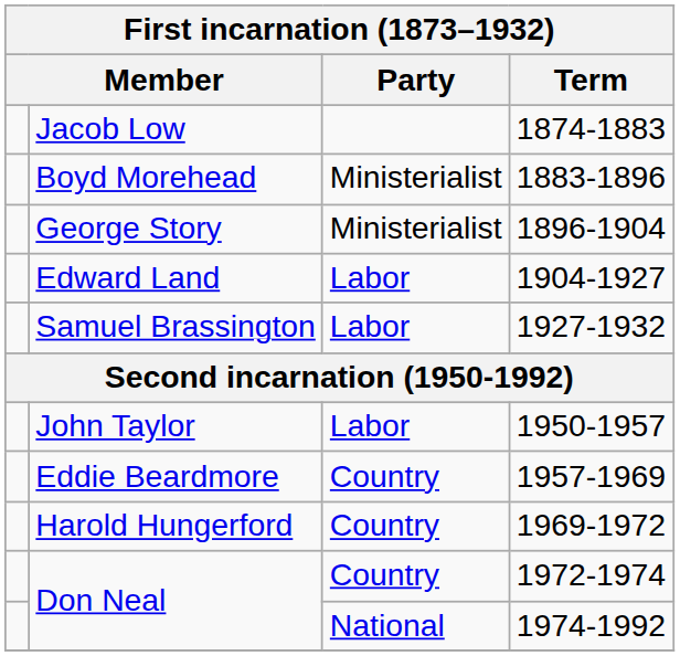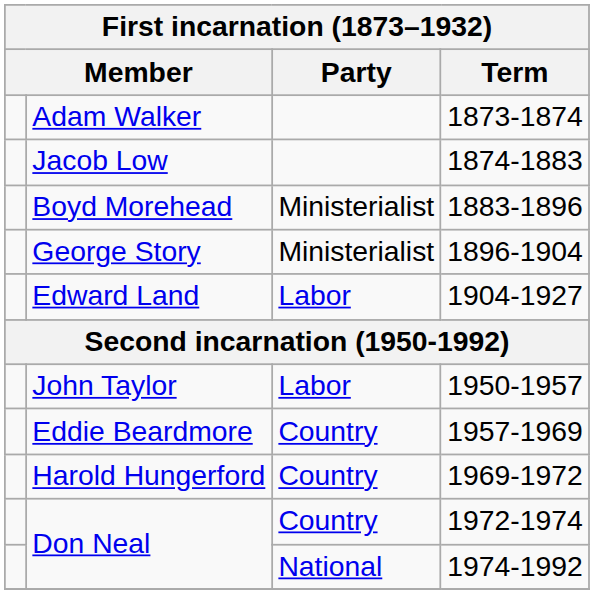 <table class="wikitable">
 <tr>
 <th colspan="4">First incarnation (1873–1932)</th>
 </tr>
 <tr>
 <th colspan="2">Member</th>
 <th>Party</th>
 <th>Term</th>
+</tr>
+<tr>
+<td> </td>
+<td><a href='#'>Adam Walker</a></td>
+<td></td>
+<td>1873-1874</td>
 </tr>
 <tr>
 <td> </td>
 <td><a href='#'>Jacob Low</a></td>
 <td></td>
 <td>1874-1883</td>
 </tr>
 <tr>
 <td> </td>
 <td><a href='#'>Boyd Morehead</a></td>
 <td>Ministerialist</td>
 <td>1883-1896</td>
 </tr>
 <tr>
 <td> </td>
 <td><a href='#'>George Story</a></td>
 <td>Ministerialist</td>
 <td>1896-1904</td>
 </tr>
 <tr>
 <td> </td>
 <td><a href='#'>Edward Land</a></td>
 <td><a href='#'>Labor</a></td>
 <td>1904-1927</td>
-</tr>
-<tr>
-<td> </td>
-<td><a href='#'>Samuel Brassington</a></td>
-<td><a href='#'>Labor</a></td>
-<td>1927-1932</td>
 </tr>
 <tr>
 <th colspan="4">Second incarnation (1950-1992)</th>
 </tr>
 <tr>
 <td> </td>
 <td><a href='#'>John Taylor</a></td>
 <td><a href='#'>Labor</a></td>
 <td>1950-1957</td>
 </tr>
 <tr>
 <td> </td>
 <td><a href='#'>Eddie Beardmore</a></td>
 <td><a href='#'>Country</a></td>
 <td>1957-1969</td>
 </tr>
 <tr>
 <td> </td>
 <td><a href='#'>Harold Hungerford</a></td>
 <td><a href='#'>Country</a></td>
 <td>1969-1972</td>
 </tr>
 <tr>
 <td> </td>
 <td rowspan="2"><a href='#'>Don Neal</a></td>
 <td><a href='#'>Country</a></td>
 <td>1972-1974</td>
 </tr>
 <tr>
 <td> </td>
 <td><a href='#'>National</a></td>
 <td>1974-1992</td>
 </tr>
 <tr>
 </tr>
 </table>
